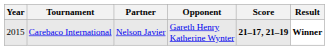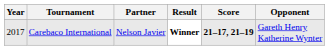 <table class="sortable wikitable" style="font-size: 90%;">
 <tr>
 <th>Year</th>
 <th>Tournament</th>
 <th>Partner</th>
+<th>Result</th>
+<th>Score</th>
 <th>Opponent</th>
-<th>Score</th>
-<th>Result</th>
 </tr>
 <tr style="background:#E9E9E9">
-<td align="center">2015</td>
+<td align="center">2017</td>
 <td align="left"><a href='#'>Carebaco International</a></td>
 <td align="left"> <a href='#'>Nelson Javier</a></td>
+<td style="text-align:left; background:white"> <strong>Winner</strong></td>
+<td align="left"><strong>21–17, 21–19</strong></td>
 <td align="left"> <a href='#'>Gareth Henry</a><br> <a href='#'>Katherine Wynter</a></td>
-<td align="left"><strong>21–17, 21–19</strong></td>
-<td style="text-align:left; background:white"> <strong>Winner</strong></td>
 </tr>
 </table>
